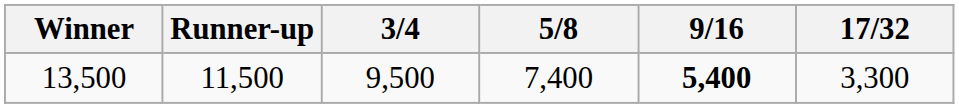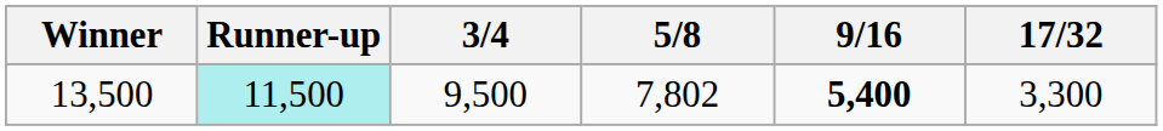 <table class="wikitable" style="text-align:center">
 <tr>
 <th width="75">Winner</th>
 <th width="75">Runner-up</th>
 <th width="75">3/4</th>
 <th width="75">5/8</th>
 <th width="75">9/16</th>
 <th width="75">17/32</th>
 </tr>
 <tr>
 <td>13,500</td>
-<td>11,500</td>
+<td style="background: paleturquoise;">11,500</td>
 <td>9,500</td>
-<td>7,400</td>
+<td>7,802</td>
 <td><strong>5,400</strong></td>
 <td>3,300</td>
 </tr>
 </table>
